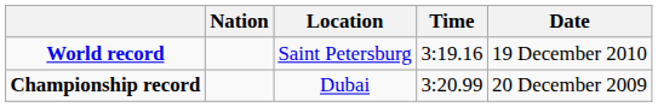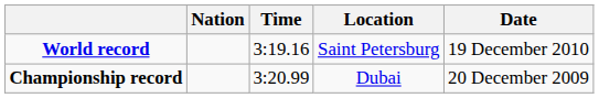 <table class=wikitable style=text-align:center>
 <tr>
 <th></th>
 <th>Nation</th>
+<th>Time</th>
 <th>Location</th>
-<th>Time</th>
 <th>Date</th>
 </tr>
 <tr>
 <td><strong><a href='#'>World record</a></strong></td>
 <td align=left></td>
+<td align=left>3:19.16</td>
 <td><a href='#'>Saint Petersburg</a></td>
-<td align=left>3:19.16</td>
 <td>19 December 2010</td>
 </tr>
 <tr>
 <td><strong>Championship record</strong></td>
 <td align=left></td>
+<td align=left>3:20.99</td>
 <td><a href='#'>Dubai</a></td>
-<td align=left>3:20.99</td>
 <td>20 December 2009</td>
 </tr>
 </table>
